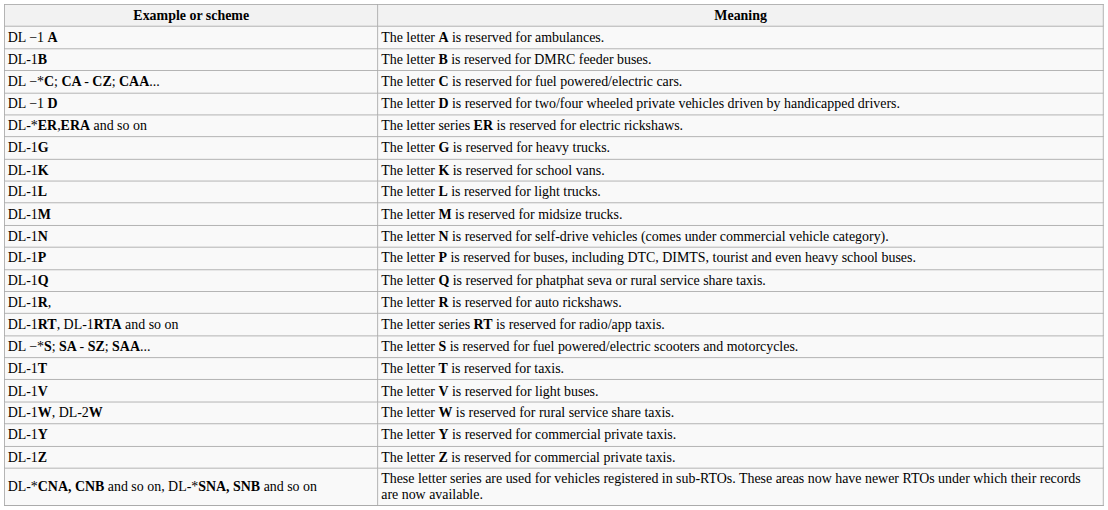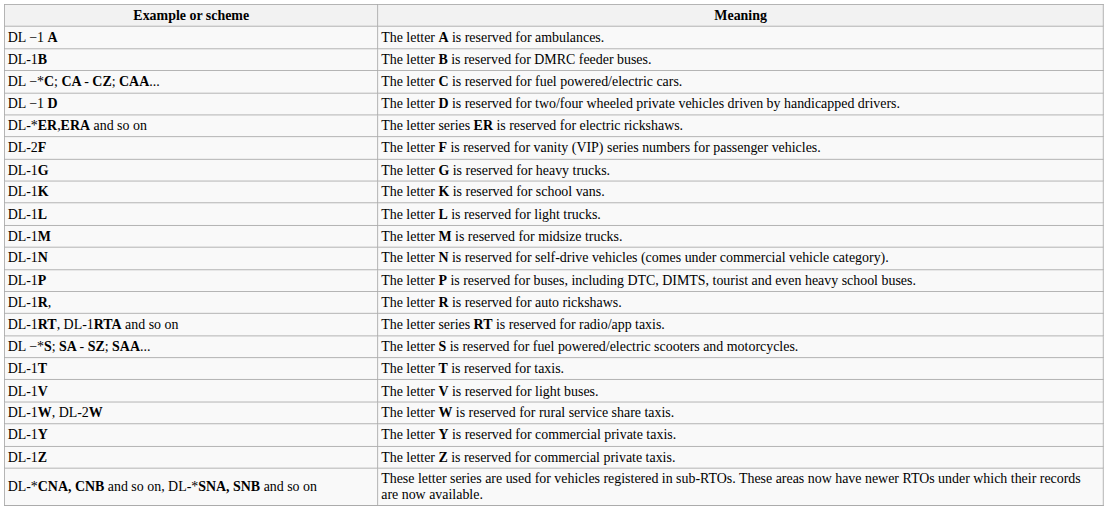 <table class="wikitable" style="width:100%;" border="1" cellspacing="0" cellpadding="3">
 <tr>
 <th scope="col" style="width:34%">Example or scheme</th>
 <th scope="col" style="width:66%">Meaning</th>
 </tr>
 <tr>
 <td>DL −1 <strong>A</strong></td>
 <td>The letter <strong>A</strong> is reserved for ambulances.</td>
 </tr>
 <tr>
 <td>DL-1<strong>B</strong></td>
 <td>The letter <strong>B</strong> is reserved for DMRC feeder buses.</td>
 </tr>
 <tr>
 <td>DL −*<strong>C</strong>; <strong>CA </strong> - <strong>CZ</strong>; <strong>CAA</strong>...</td>
 <td>The letter <strong>C</strong> is reserved for fuel powered/electric cars.</td>
 </tr>
 <tr>
 <td>DL −1 <strong>D</strong></td>
 <td>The letter <strong>D</strong> is reserved for two/four wheeled private vehicles driven by handicapped drivers.</td>
 </tr>
 <tr>
 <td>DL-*<strong>ER</strong>,<strong>ERA</strong> and so on</td>
 <td>The letter series <strong>ER</strong> is reserved for electric rickshaws.</td>
 </tr>
 <tr>
+<td>DL-2<strong>F</strong></td>
+<td>The letter <strong>F</strong> is reserved for vanity (VIP) series numbers for passenger vehicles.</td>
+</tr>
+<tr>
 <td>DL-1<strong>G</strong></td>
 <td>The letter <strong>G</strong> is reserved for heavy trucks.</td>
 </tr>
 <tr>
 <td>DL-1<strong>K</strong></td>
 <td>The letter <strong>K</strong> is reserved for school vans.</td>
 </tr>
 <tr>
 <td>DL-1<strong>L</strong></td>
 <td>The letter <strong>L</strong> is reserved for light trucks.</td>
 </tr>
 <tr>
 <td>DL-1<strong>M</strong></td>
 <td>The letter <strong>M</strong> is reserved for midsize trucks.</td>
 </tr>
 <tr>
 <td>DL-1<strong>N</strong></td>
 <td>The letter <strong>N</strong> is reserved for self-drive vehicles (comes under commercial vehicle category).</td>
 </tr>
 <tr>
 <td>DL-1<strong>P</strong></td>
 <td>The letter <strong>P</strong> is reserved for buses, including DTC, DIMTS, tourist and even heavy school buses.</td>
-</tr>
-<tr>
-<td>DL-1<strong>Q</strong></td>
-<td>The letter <strong>Q</strong> is reserved for phatphat seva or rural service share taxis.</td>
 </tr>
 <tr>
 <td>DL-1<strong>R</strong>,</td>
 <td>The letter <strong>R</strong> is reserved for auto rickshaws.</td>
 </tr>
 <tr>
 <td>DL-1<strong>RT</strong>, DL-1<strong>RTA</strong> and so on</td>
 <td>The letter series <strong>RT</strong> is reserved for radio/app taxis.</td>
 </tr>
 <tr>
 <td>DL −*<strong>S</strong>; <strong>SA </strong> - <strong>SZ</strong>; <strong>SAA</strong>...</td>
 <td>The letter <strong>S</strong> is reserved for fuel powered/electric scooters and motorcycles.</td>
 </tr>
 <tr>
 <td>DL-1<strong>T</strong></td>
 <td>The letter <strong>T</strong> is reserved for taxis.</td>
 </tr>
 <tr>
 <td>DL-1<strong>V</strong></td>
 <td>The letter <strong>V</strong> is reserved for light buses.</td>
 </tr>
 <tr>
 <td>DL-1<strong>W</strong>, DL-2<strong>W</strong></td>
 <td>The letter <strong>W</strong> is reserved for rural service share taxis.</td>
 </tr>
 <tr>
 <td>DL-1<strong>Y</strong></td>
 <td>The letter <strong>Y</strong> is reserved for commercial private taxis.</td>
 </tr>
 <tr>
 <td>DL-1<strong>Z</strong></td>
 <td>The letter <strong>Z</strong> is reserved for commercial private taxis.</td>
 </tr>
 <tr>
 <td>DL-*<strong>CNA, CNB</strong> and so on, DL-*<strong>SNA, SNB</strong> and so on</td>
 <td>These letter series are used for vehicles registered in sub-RTOs. These areas now have newer RTOs under which their records are now available.</td>
 </tr>
 <tr>
 </tr>
 </table>
